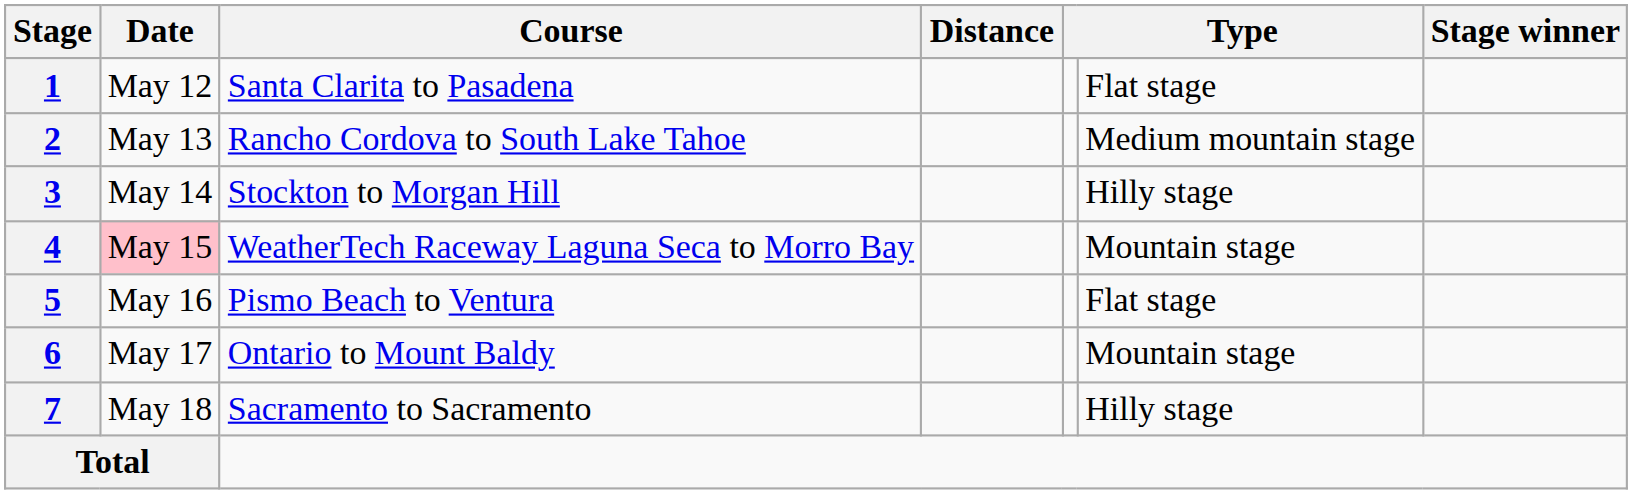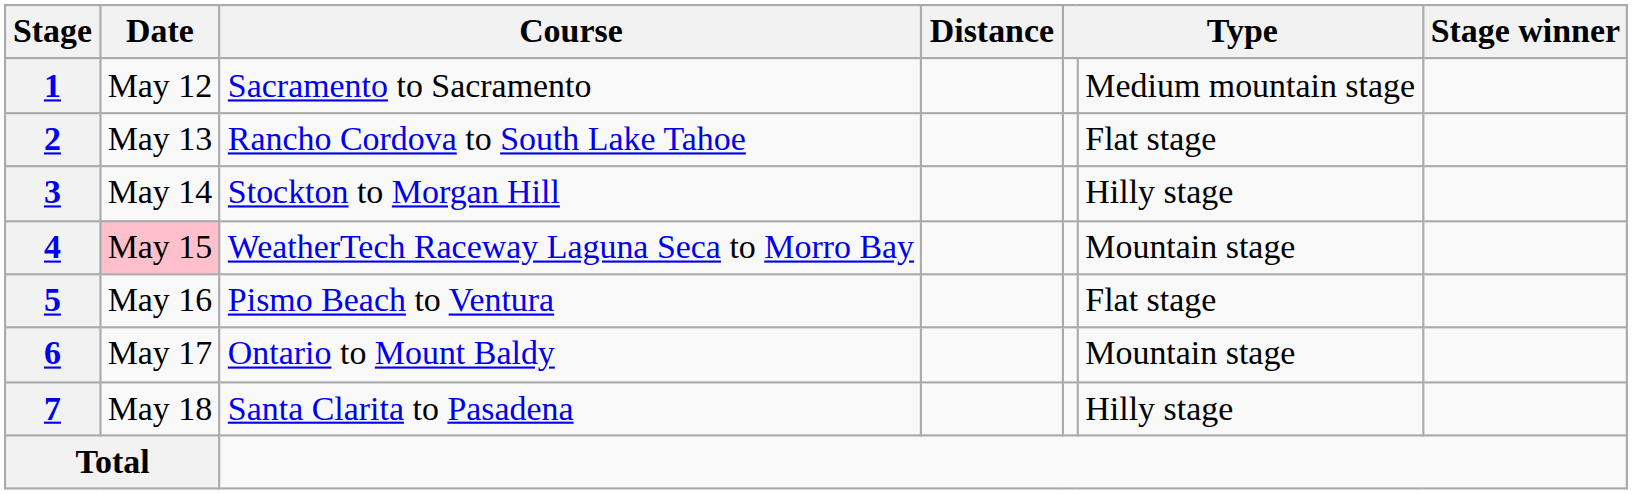 <table class="wikitable">
 <tr>
 <th scope="col">Stage</th>
 <th scope="col">Date</th>
 <th scope="col">Course</th>
 <th scope="col">Distance</th>
 <th scope="col" colspan="2">Type</th>
 <th scope="col">Stage winner</th>
 </tr>
 <tr>
 <th scope="row" style="text-align:center;"><a href='#'>1</a></th>
 <td style="text-align:center;">May 12</td>
-<td><a href='#'>Santa Clarita</a> to <a href='#'>Pasadena</a></td>
+<td><a href='#'>Sacramento</a> to Sacramento</td>
 <td style="text-align:center;"></td>
 <td></td>
-<td>Flat stage</td>
+<td>Medium mountain stage</td>
 <td></td>
 </tr>
 <tr>
 <th scope="row" style="text-align:center;"><a href='#'>2</a></th>
 <td style="text-align:center;">May 13</td>
 <td><a href='#'>Rancho Cordova</a> to <a href='#'>South Lake Tahoe</a></td>
 <td style="text-align:center;"></td>
 <td></td>
-<td>Medium mountain stage</td>
+<td>Flat stage</td>
 <td></td>
 </tr>
 <tr>
 <th scope="row" style="text-align:center;"><a href='#'>3</a></th>
 <td style="text-align:center;">May 14</td>
 <td><a href='#'>Stockton</a> to <a href='#'>Morgan Hill</a></td>
 <td style="text-align:center;"></td>
 <td></td>
 <td>Hilly stage</td>
 <td></td>
 </tr>
 <tr>
 <th scope="row" style="text-align:center;"><a href='#'>4</a></th>
 <td style="background: pink; text-align:center;">May 15</td>
 <td><a href='#'>WeatherTech Raceway Laguna Seca</a> to <a href='#'>Morro Bay</a></td>
 <td style="text-align:center;"></td>
 <td></td>
 <td>Mountain stage</td>
 <td></td>
 </tr>
 <tr>
 <th scope="row" style="text-align:center;"><a href='#'>5</a></th>
 <td style="text-align:center;">May 16</td>
 <td><a href='#'>Pismo Beach</a> to <a href='#'>Ventura</a></td>
 <td style="text-align:center;"></td>
 <td></td>
 <td>Flat stage</td>
 <td></td>
 </tr>
 <tr>
 <th scope="row" style="text-align:center;"><a href='#'>6</a></th>
 <td style="text-align:center;">May 17</td>
 <td><a href='#'>Ontario</a> to <a href='#'>Mount Baldy</a></td>
 <td style="text-align:center;"></td>
 <td></td>
 <td>Mountain stage</td>
 <td></td>
 </tr>
 <tr>
 <th scope="row" style="text-align:center;"><a href='#'>7</a></th>
 <td style="text-align:center;">May 18</td>
-<td><a href='#'>Sacramento</a> to Sacramento</td>
+<td><a href='#'>Santa Clarita</a> to <a href='#'>Pasadena</a></td>
 <td style="text-align:center;"></td>
 <td></td>
 <td>Hilly stage</td>
 <td></td>
 </tr>
 <tr>
 <th colspan="2">Total</th>
 <td colspan="5" style="text-align:center;"></td>
 </tr>
 </table>
